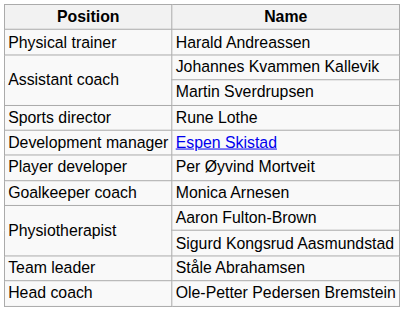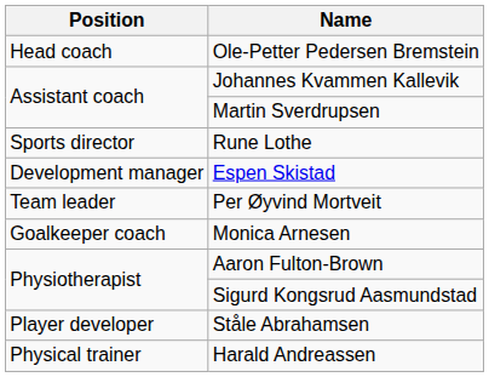 <table class="wikitable">
 <tr>
 <th>Position</th>
 <th>Name</th>
 </tr>
 <tr>
-<td>Physical trainer</td>
-<td> Harald Andreassen</td>
+<td>Head coach</td>
+<td> Ole-Petter Pedersen Bremstein</td>
 </tr>
 <tr>
 <td rowspan="2">Assistant coach</td>
 <td> Johannes Kvammen Kallevik</td>
 </tr>
 <tr>
 <td> Martin Sverdrupsen</td>
 </tr>
 <tr>
 <td>Sports director</td>
 <td> Rune Lothe</td>
 </tr>
 <tr>
 <td>Development manager</td>
 <td> <a href='#'>Espen Skistad</a></td>
 </tr>
 <tr>
-<td>Player developer</td>
+<td>Team leader</td>
 <td> Per Øyvind Mortveit</td>
 </tr>
 <tr>
 <td>Goalkeeper coach</td>
 <td> Monica Arnesen</td>
 </tr>
 <tr>
 <td rowspan="2">Physiotherapist</td>
 <td> Aaron Fulton-Brown</td>
 </tr>
 <tr>
 <td> Sigurd Kongsrud Aasmundstad</td>
 </tr>
 <tr>
-<td>Team leader</td>
+<td>Player developer</td>
 <td> Ståle Abrahamsen</td>
 </tr>
 <tr>
-<td>Head coach</td>
-<td> Ole-Petter Pedersen Bremstein</td>
+<td>Physical trainer</td>
+<td> Harald Andreassen</td>
 </tr>
 </table>
